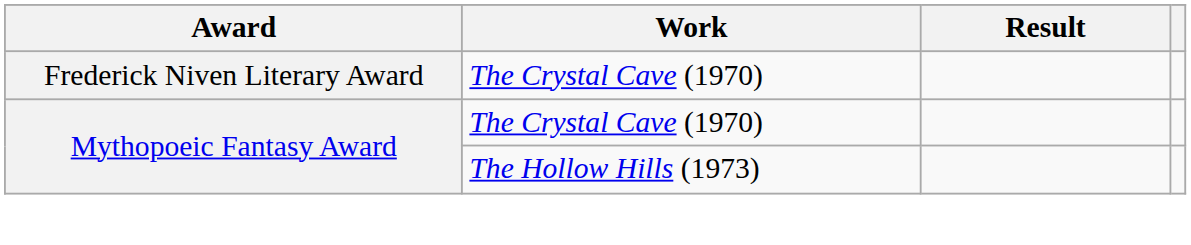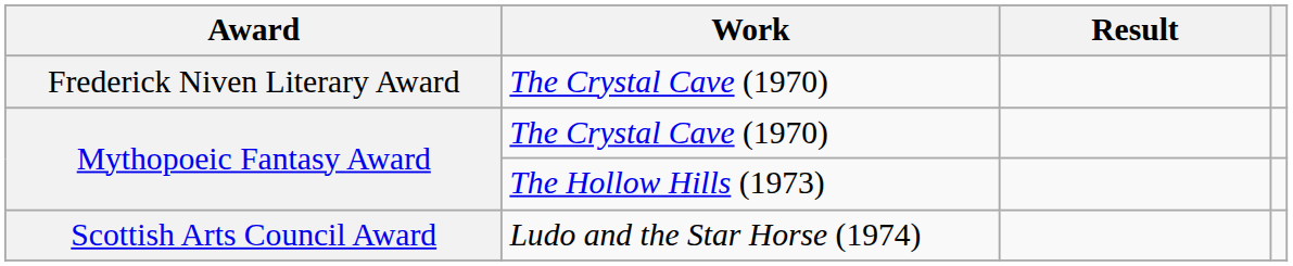 <table class="wikitable">
 <tr>
 <th style="min-width: 15em">Award</th>
 <th style="min-width: 15em">Work</th>
 <th style="min-width: 8em">Result</th>
 <th></th>
 </tr>
 <tr>
 <th style="font-weight: normal">Frederick Niven Literary Award</th>
 <td><em><a href='#'>The Crystal Cave</a></em> (1970)</td>
 <td></td>
 <td style="text-align: center"></td>
 </tr>
 <tr>
 <th style="font-weight: normal" rowspan=2><a href='#'>Mythopoeic Fantasy Award</a></th>
 <td><em><a href='#'>The Crystal Cave</a></em> (1970)</td>
 <td></td>
 <td style="text-align: center"></td>
 </tr>
 <tr>
 <td><em><a href='#'>The Hollow Hills</a></em> (1973)</td>
 <td></td>
 <td style="text-align: center"></td>
 </tr>
+<tr>
+<th style="font-weight: normal"><a href='#'>Scottish Arts Council Award</a></th>
+<td><em>Ludo and the Star Horse</em> (1974)</td>
+<td></td>
+<td style="text-align: center"></td>
+</tr>
 </table>
